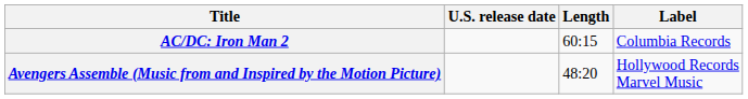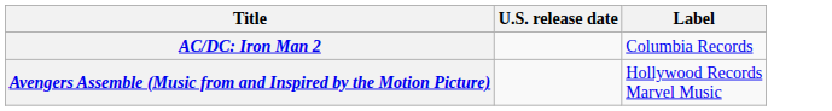 <table class="wikitable plainrowheaders defaultleft col4center">
 <tr>
 <th scope="col">Title</th>
 <th scope="col">U.S. release date</th>
-<th scope="col">Length</th>
 <th scope="col">Label</th>
 </tr>
 <tr>
 <th scope="row"><em><a href='#'>AC/DC: Iron Man 2</a></em></th>
 <td></td>
-<td>60:15</td>
 <td><a href='#'>Columbia Records</a></td>
 </tr>
 <tr>
 <th scope="row"><em><a href='#'>Avengers Assemble (Music from and Inspired by the Motion Picture)</a></em></th>
 <td></td>
-<td>48:20</td>
 <td><a href='#'>Hollywood Records</a><br><a href='#'>Marvel Music</a></td>
 </tr>
 </table>
